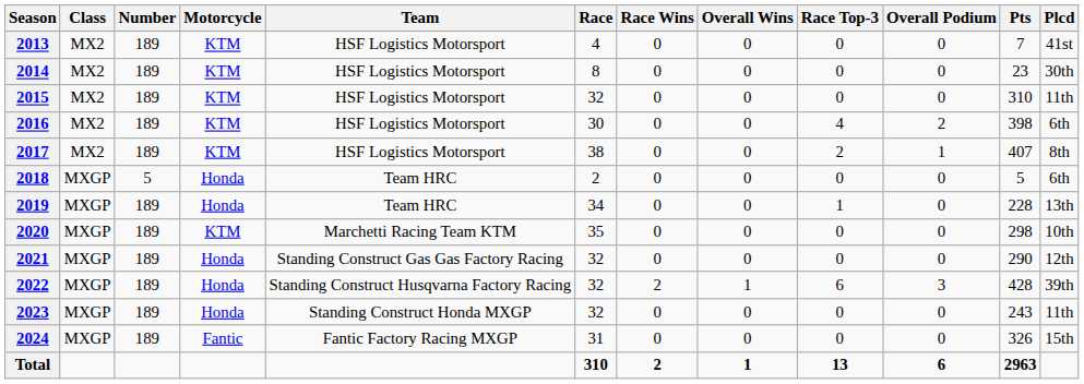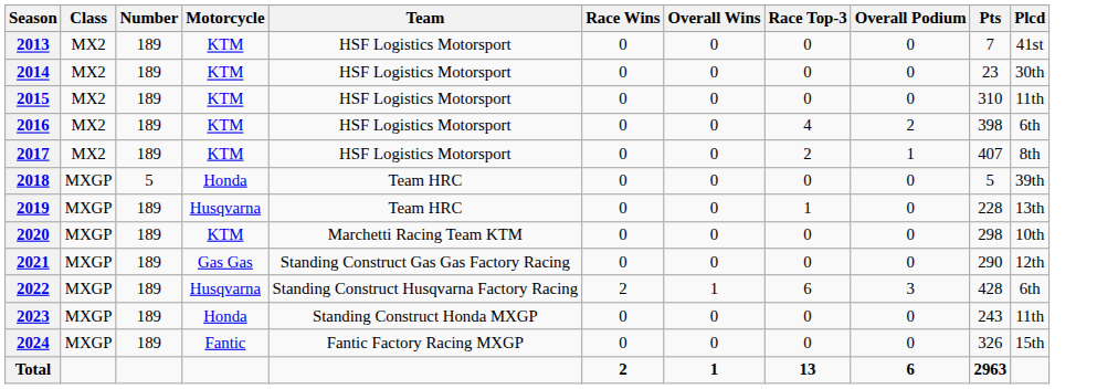 <table class="wikitable" style="font-size: 85%; text-align:center">
 <tr>
 <th>Season</th>
 <th>Class</th>
 <th>Number</th>
 <th>Motorcycle</th>
 <th>Team</th>
-<th>Race</th>
 <th>Race Wins</th>
 <th>Overall Wins</th>
 <th>Race Top-3</th>
 <th>Overall Podium</th>
 <th>Pts</th>
 <th>Plcd</th>
 </tr>
 <tr>
 <th><a href='#'>2013</a></th>
 <td>MX2</td>
 <td>189</td>
 <td><a href='#'>KTM</a></td>
 <td>HSF Logistics Motorsport</td>
-<td>4</td>
 <td>0</td>
 <td>0</td>
 <td>0</td>
 <td>0</td>
 <td>7</td>
 <td>41st</td>
 </tr>
 <tr>
 <th><a href='#'>2014</a></th>
 <td>MX2</td>
 <td>189</td>
 <td><a href='#'>KTM</a></td>
 <td>HSF Logistics Motorsport</td>
-<td>8</td>
 <td>0</td>
 <td>0</td>
 <td>0</td>
 <td>0</td>
 <td>23</td>
 <td>30th</td>
 </tr>
 <tr>
 <th><a href='#'>2015</a></th>
 <td>MX2</td>
 <td>189</td>
 <td><a href='#'>KTM</a></td>
 <td>HSF Logistics Motorsport</td>
-<td>32</td>
 <td>0</td>
 <td>0</td>
 <td>0</td>
 <td>0</td>
 <td>310</td>
 <td>11th</td>
 </tr>
 <tr>
 <th><a href='#'>2016</a></th>
 <td>MX2</td>
 <td>189</td>
 <td><a href='#'>KTM</a></td>
 <td>HSF Logistics Motorsport</td>
-<td>30</td>
 <td>0</td>
 <td>0</td>
 <td>4</td>
 <td>2</td>
 <td>398</td>
 <td>6th</td>
 </tr>
 <tr>
 <th><a href='#'>2017</a></th>
 <td>MX2</td>
 <td>189</td>
 <td><a href='#'>KTM</a></td>
 <td>HSF Logistics Motorsport</td>
-<td>38</td>
 <td>0</td>
 <td>0</td>
 <td>2</td>
 <td>1</td>
 <td>407</td>
 <td>8th</td>
 </tr>
 <tr>
 <th><a href='#'>2018</a></th>
 <td>MXGP</td>
 <td>5</td>
 <td><a href='#'>Honda</a></td>
 <td>Team HRC</td>
-<td>2</td>
 <td>0</td>
 <td>0</td>
 <td>0</td>
 <td>0</td>
 <td>5</td>
-<td>6th</td>
+<td>39th</td>
 </tr>
 <tr>
 <th><a href='#'>2019</a></th>
 <td>MXGP</td>
 <td>189</td>
-<td><a href='#'>Honda</a></td>
+<td><a href='#'>Husqvarna</a></td>
 <td>Team HRC</td>
-<td>34</td>
 <td>0</td>
 <td>0</td>
 <td>1</td>
 <td>0</td>
 <td>228</td>
 <td>13th</td>
 </tr>
 <tr>
 <th><a href='#'>2020</a></th>
 <td>MXGP</td>
 <td>189</td>
 <td><a href='#'>KTM</a></td>
 <td>Marchetti Racing Team KTM</td>
-<td>35</td>
 <td>0</td>
 <td>0</td>
 <td>0</td>
 <td>0</td>
 <td>298</td>
 <td>10th</td>
 </tr>
 <tr>
 <th><a href='#'>2021</a></th>
 <td>MXGP</td>
 <td>189</td>
-<td><a href='#'>Honda</a></td>
+<td><a href='#'>Gas Gas</a></td>
 <td>Standing Construct Gas Gas Factory Racing</td>
-<td>32</td>
 <td>0</td>
 <td>0</td>
 <td>0</td>
 <td>0</td>
 <td>290</td>
 <td>12th</td>
 </tr>
 <tr>
 <th><a href='#'>2022</a></th>
 <td>MXGP</td>
 <td>189</td>
-<td><a href='#'>Honda</a></td>
+<td><a href='#'>Husqvarna</a></td>
 <td>Standing Construct Husqvarna Factory Racing</td>
-<td>32</td>
 <td>2</td>
 <td>1</td>
 <td>6</td>
 <td>3</td>
 <td>428</td>
-<td>39th</td>
+<td>6th</td>
 </tr>
 <tr>
 <th><a href='#'>2023</a></th>
 <td>MXGP</td>
 <td>189</td>
 <td><a href='#'>Honda</a></td>
 <td>Standing Construct Honda MXGP</td>
-<td>32</td>
 <td>0</td>
 <td>0</td>
 <td>0</td>
 <td>0</td>
 <td>243</td>
 <td>11th</td>
 </tr>
 <tr>
 <th><a href='#'>2024</a></th>
 <td>MXGP</td>
 <td>189</td>
 <td><a href='#'>Fantic</a></td>
 <td>Fantic Factory Racing MXGP</td>
-<td>31</td>
 <td>0</td>
 <td>0</td>
 <td>0</td>
 <td>0</td>
 <td>326</td>
 <td>15th</td>
 </tr>
 <tr>
 <th>Total</th>
 <td></td>
 <td></td>
 <td></td>
 <td></td>
-<td><strong>310</strong></td>
 <td><strong>2</strong></td>
 <td><strong>1</strong></td>
 <td><strong>13</strong></td>
 <td><strong>6</strong></td>
 <td><strong>2963</strong></td>
 <td></td>
 </tr>
 </table>
